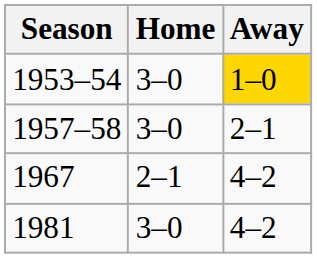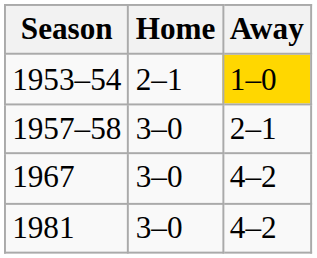 <table class="wikitable">
 <tr>
 <th>Season</th>
 <th>Home</th>
 <th>Away</th>
 </tr>
 <tr>
 <td>1953–54</td>
-<td>3–0</td>
+<td>2–1</td>
 <td style="background: gold;">1–0</td>
 </tr>
 <tr>
 <td>1957–58</td>
 <td>3–0</td>
 <td>2–1</td>
 </tr>
 <tr>
 <td>1967</td>
-<td>2–1</td>
+<td>3–0</td>
 <td>4–2</td>
 </tr>
 <tr>
 <td>1981</td>
 <td>3–0</td>
 <td>4–2</td>
 </tr>
 </table>
